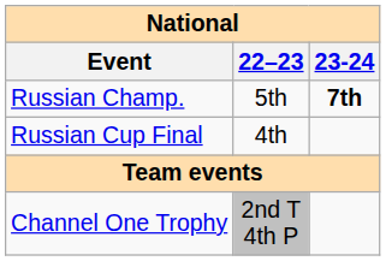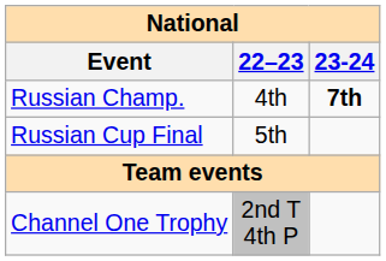 <table class="wikitable" style="text-align:center">
 <tr>
 <th style="background-color: #ffdead; " colspan=4 align=center>National</th>
 </tr>
 <tr>
 <th>Event</th>
 <th><a href='#'>22–23</a></th>
 <th><a href='#'>23-24</a></th>
 </tr>
 <tr>
 <td align=left><a href='#'>Russian Champ.</a></td>
-<td>5th</td>
+<td>4th</td>
 <td><strong>7th</strong></td>
 </tr>
 <tr>
 <td align="left"><a href='#'>Russian Cup Final</a></td>
-<td>4th</td>
+<td>5th</td>
 <td></td>
 </tr>
 <tr>
 <th style="background-color: #ffdead; " colspan=4 align=center>Team events</th>
 </tr>
 <tr>
 <td align=left><a href='#'>Channel One Trophy</a></td>
 <td bgcolor=silver>2nd T <br> 4th P</td>
 <td></td>
 </tr>
 </table>
